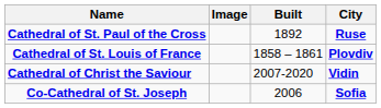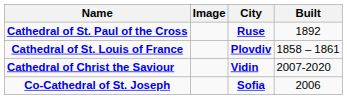 <table class="sortable wikitable">
 <tr>
 <th>Name</th>
 <th>Image</th>
+<th>City</th>
 <th>Built</th>
-<th>City</th>
 </tr>
 <tr align="center">
 <td><strong><a href='#'>Cathedral of St. Paul of the Cross</a></strong></td>
 <td></td>
+<td><strong><a href='#'>Ruse</a></strong></td>
 <td>1892</td>
-<td><strong><a href='#'>Ruse</a></strong></td>
 </tr>
 <tr align="center">
 <td><strong><a href='#'>Cathedral of St. Louis of France</a></strong></td>
 <td></td>
+<td><strong><a href='#'>Plovdiv</a></strong></td>
 <td>1858 – 1861</td>
-<td><strong><a href='#'>Plovdiv</a></strong></td>
 </tr>
 <tr>
 <td><strong><a href='#'>Cathedral of Christ the Saviour</a></strong></td>
 <td></td>
+<td><strong><a href='#'>Vidin</a></strong></td>
 <td>2007-2020</td>
-<td><strong><a href='#'>Vidin</a></strong></td>
 </tr>
 <tr align="center">
 <td><strong><a href='#'>Co-Cathedral of St. Joseph</a></strong></td>
 <td></td>
+<td><strong><a href='#'>Sofia</a></strong></td>
 <td>2006</td>
-<td><strong><a href='#'>Sofia</a></strong></td>
 </tr>
 </table>
